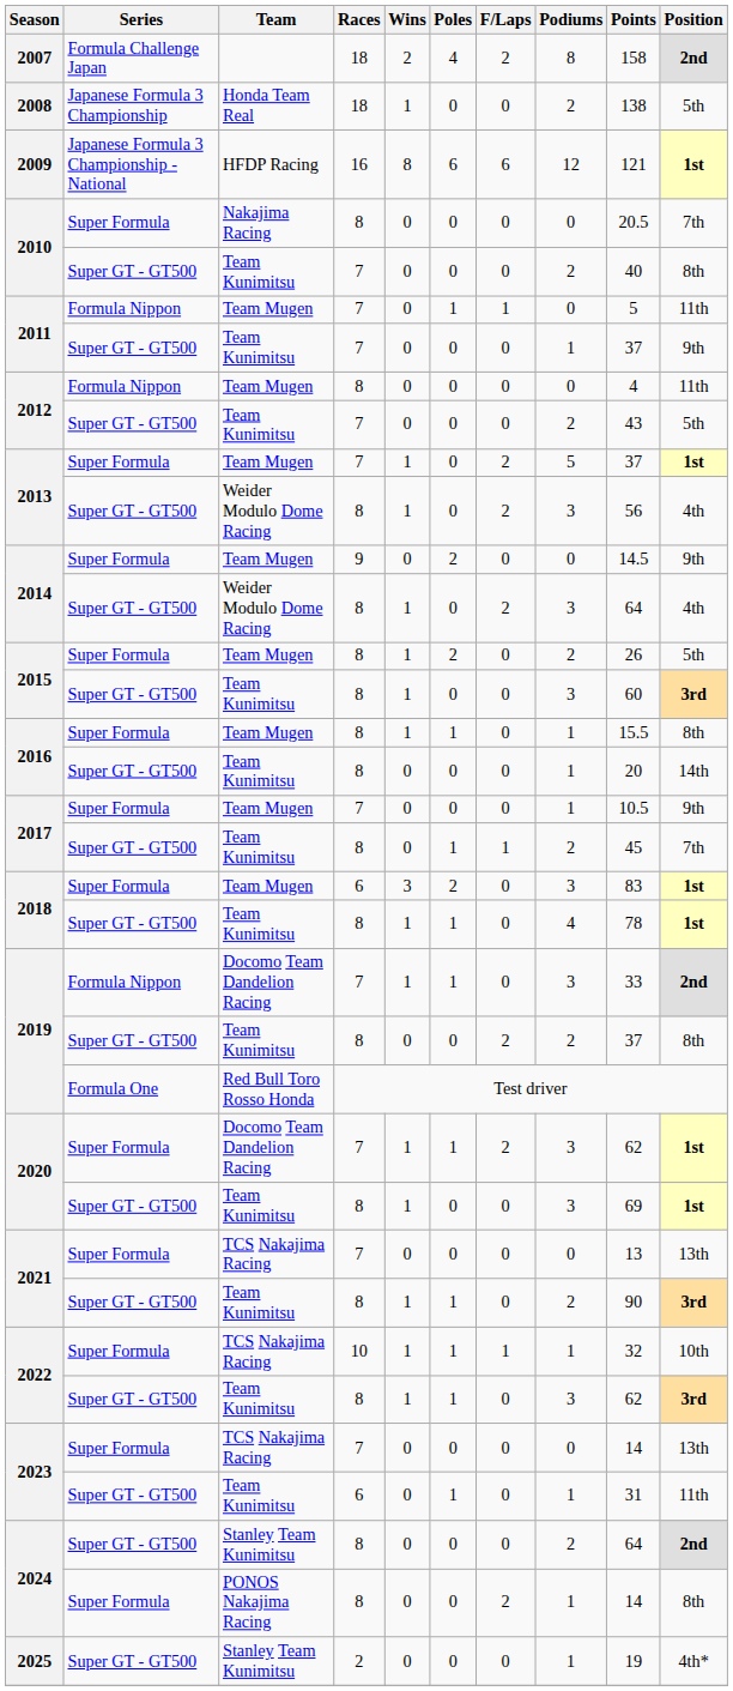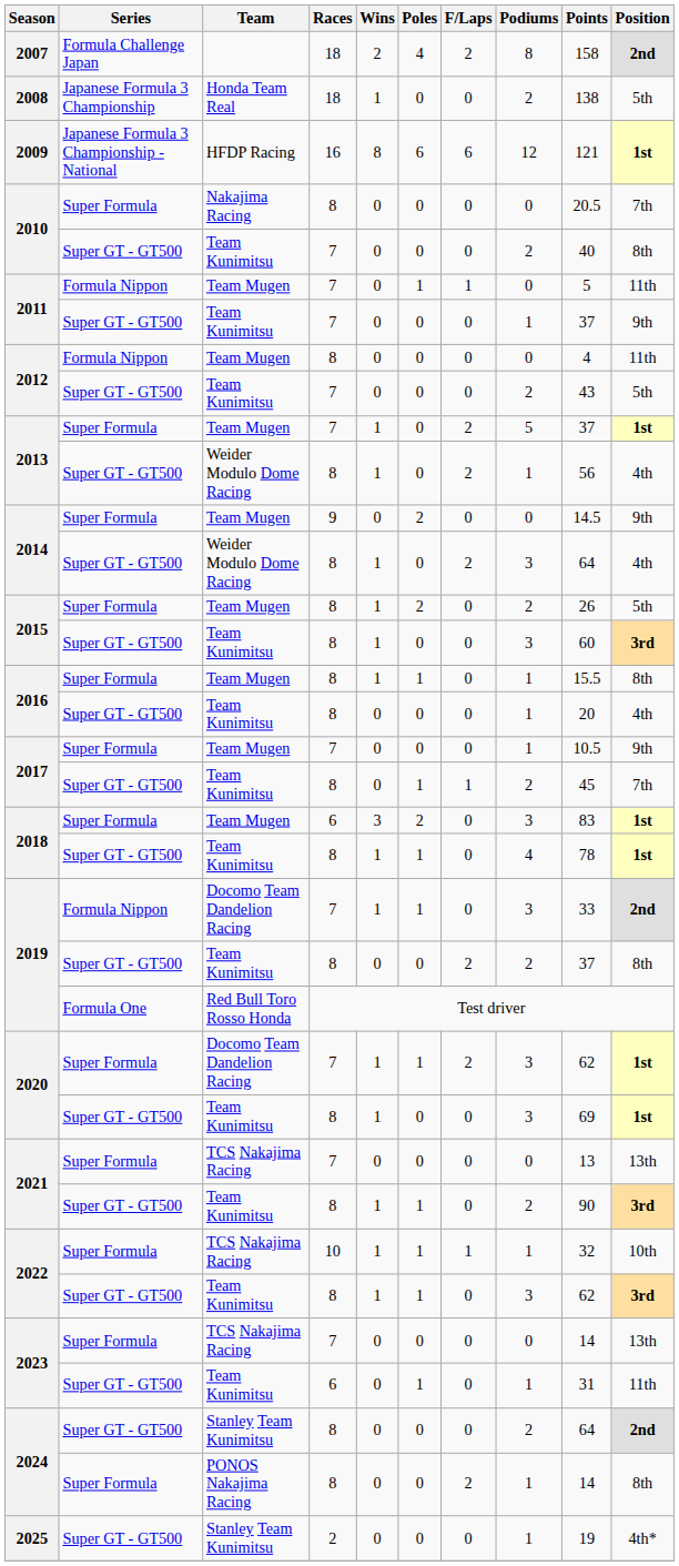 <table class="wikitable" style="font-size: 90%; text-align:center">
 <tr>
 <th>Season</th>
 <th>Series</th>
 <th>Team</th>
 <th>Races</th>
 <th>Wins</th>
 <th>Poles</th>
 <th>F/Laps</th>
 <th>Podiums</th>
 <th>Points</th>
 <th>Position</th>
 </tr>
 <tr>
 <th>2007</th>
 <td align="left"><a href='#'>Formula Challenge Japan</a></td>
 <td></td>
 <td>18</td>
 <td>2</td>
 <td>4</td>
 <td>2</td>
 <td>8</td>
 <td>158</td>
 <td style="background:#DFDFDF;"><strong>2nd</strong></td>
 </tr>
 <tr>
 <th>2008</th>
 <td align="left"><a href='#'>Japanese Formula 3 Championship</a></td>
 <td align="left"><a href='#'>Honda Team Real</a></td>
 <td>18</td>
 <td>1</td>
 <td>0</td>
 <td>0</td>
 <td>2</td>
 <td>138</td>
 <td>5th</td>
 </tr>
 <tr>
 <th>2009</th>
 <td align="left"><a href='#'>Japanese Formula 3 Championship - National</a></td>
 <td align="left">HFDP Racing</td>
 <td>16</td>
 <td>8</td>
 <td>6</td>
 <td>6</td>
 <td>12</td>
 <td>121</td>
 <td style="background:#FFFFBF;"><strong>1st</strong></td>
 </tr>
 <tr>
 <th rowspan=2>2010</th>
 <td align=left><a href='#'>Super Formula</a></td>
 <td align=left><a href='#'>Nakajima Racing</a></td>
 <td>8</td>
 <td>0</td>
 <td>0</td>
 <td>0</td>
 <td>0</td>
 <td>20.5</td>
 <td>7th</td>
 </tr>
 <tr>
 <td align=left><a href='#'>Super GT - GT500</a></td>
 <td align=left><a href='#'>Team Kunimitsu</a></td>
 <td>7</td>
 <td>0</td>
 <td>0</td>
 <td>0</td>
 <td>2</td>
 <td>40</td>
 <td>8th</td>
 </tr>
 <tr>
 <th rowspan=2>2011</th>
 <td align=left><a href='#'>Formula Nippon</a></td>
 <td align=left><a href='#'>Team Mugen</a></td>
 <td>7</td>
 <td>0</td>
 <td>1</td>
 <td>1</td>
 <td>0</td>
 <td>5</td>
 <td>11th</td>
 </tr>
 <tr>
 <td align=left><a href='#'>Super GT - GT500</a></td>
 <td align=left><a href='#'>Team Kunimitsu</a></td>
 <td>7</td>
 <td>0</td>
 <td>0</td>
 <td>0</td>
 <td>1</td>
 <td>37</td>
 <td>9th</td>
 </tr>
 <tr>
 <th rowspan=2>2012</th>
 <td align=left><a href='#'>Formula Nippon</a></td>
 <td align=left><a href='#'>Team Mugen</a></td>
 <td>8</td>
 <td>0</td>
 <td>0</td>
 <td>0</td>
 <td>0</td>
 <td>4</td>
 <td>11th</td>
 </tr>
 <tr>
 <td align=left><a href='#'>Super GT - GT500</a></td>
 <td align=left><a href='#'>Team Kunimitsu</a></td>
 <td>7</td>
 <td>0</td>
 <td>0</td>
 <td>0</td>
 <td>2</td>
 <td>43</td>
 <td>5th</td>
 </tr>
 <tr>
 <th rowspan=2>2013</th>
 <td align=left><a href='#'>Super Formula</a></td>
 <td align=left><a href='#'>Team Mugen</a></td>
 <td>7</td>
 <td>1</td>
 <td>0</td>
 <td>2</td>
 <td>5</td>
 <td>37</td>
 <td style="background:#FFFFBF;"><strong>1st</strong></td>
 </tr>
 <tr>
 <td align=left><a href='#'>Super GT - GT500</a></td>
 <td align=left>Weider Modulo <a href='#'>Dome Racing</a></td>
 <td>8</td>
 <td>1</td>
 <td>0</td>
 <td>2</td>
-<td>3</td>
+<td>1</td>
 <td>56</td>
 <td>4th</td>
 </tr>
 <tr>
 <th rowspan=2>2014</th>
 <td align=left><a href='#'>Super Formula</a></td>
 <td align=left><a href='#'>Team Mugen</a></td>
 <td>9</td>
 <td>0</td>
 <td>2</td>
 <td>0</td>
 <td>0</td>
 <td>14.5</td>
 <td>9th</td>
 </tr>
 <tr>
 <td align=left><a href='#'>Super GT - GT500</a></td>
 <td align=left>Weider Modulo <a href='#'>Dome Racing</a></td>
 <td>8</td>
 <td>1</td>
 <td>0</td>
 <td>2</td>
 <td>3</td>
 <td>64</td>
 <td>4th</td>
 </tr>
 <tr>
 <th rowspan=2>2015</th>
 <td align=left><a href='#'>Super Formula</a></td>
 <td align=left><a href='#'>Team Mugen</a></td>
 <td>8</td>
 <td>1</td>
 <td>2</td>
 <td>0</td>
 <td>2</td>
 <td>26</td>
 <td>5th</td>
 </tr>
 <tr>
 <td align=left><a href='#'>Super GT - GT500</a></td>
 <td align=left><a href='#'>Team Kunimitsu</a></td>
 <td>8</td>
 <td>1</td>
 <td>0</td>
 <td>0</td>
 <td>3</td>
 <td>60</td>
 <td style="background:#FFDF9F;"><strong>3rd</strong></td>
 </tr>
 <tr>
 <th rowspan=2>2016</th>
 <td align=left><a href='#'>Super Formula</a></td>
 <td align=left><a href='#'>Team Mugen</a></td>
 <td>8</td>
 <td>1</td>
 <td>1</td>
 <td>0</td>
 <td>1</td>
 <td>15.5</td>
 <td>8th</td>
 </tr>
 <tr>
 <td align=left><a href='#'>Super GT - GT500</a></td>
 <td align=left><a href='#'>Team Kunimitsu</a></td>
 <td>8</td>
 <td>0</td>
 <td>0</td>
 <td>0</td>
 <td>1</td>
 <td>20</td>
-<td>14th</td>
+<td>4th</td>
 </tr>
 <tr>
 <th rowspan=2>2017</th>
 <td align=left><a href='#'>Super Formula</a></td>
 <td align=left><a href='#'>Team Mugen</a></td>
 <td>7</td>
 <td>0</td>
 <td>0</td>
 <td>0</td>
 <td>1</td>
 <td>10.5</td>
 <td>9th</td>
 </tr>
 <tr>
 <td align=left><a href='#'>Super GT - GT500</a></td>
 <td align=left><a href='#'>Team Kunimitsu</a></td>
 <td>8</td>
 <td>0</td>
 <td>1</td>
 <td>1</td>
 <td>2</td>
 <td>45</td>
 <td>7th</td>
 </tr>
 <tr>
 <th rowspan=2>2018</th>
 <td align=left><a href='#'>Super Formula</a></td>
 <td align=left><a href='#'>Team Mugen</a></td>
 <td>6</td>
 <td>3</td>
 <td>2</td>
 <td>0</td>
 <td>3</td>
 <td>83</td>
 <td style="background:#FFFFBF;"><strong>1st</strong></td>
 </tr>
 <tr>
 <td align=left><a href='#'>Super GT - GT500</a></td>
 <td align=left><a href='#'>Team Kunimitsu</a></td>
 <td>8</td>
 <td>1</td>
 <td>1</td>
 <td>0</td>
 <td>4</td>
 <td>78</td>
 <td style="background:#FFFFBF;"><strong>1st</strong></td>
 </tr>
 <tr>
 <th rowspan="3">2019</th>
 <td align=left><a href='#'>Formula Nippon</a></td>
 <td align=left><a href='#'>Docomo</a> <a href='#'>Team Dandelion Racing</a></td>
 <td>7</td>
 <td>1</td>
 <td>1</td>
 <td>0</td>
 <td>3</td>
 <td>33</td>
 <td style="background:#DFDFDF;"><strong>2nd</strong></td>
 </tr>
 <tr>
 <td align=left><a href='#'>Super GT - GT500</a></td>
 <td align=left><a href='#'>Team Kunimitsu</a></td>
 <td>8</td>
 <td>0</td>
 <td>0</td>
 <td>2</td>
 <td>2</td>
 <td>37</td>
 <td>8th</td>
 </tr>
 <tr>
 <td align=left><a href='#'>Formula One</a></td>
 <td align=left><a href='#'>Red Bull Toro Rosso Honda</a></td>
 <td colspan="7">Test driver</td>
 </tr>
 <tr>
 <th rowspan=2>2020</th>
 <td align=left><a href='#'>Super Formula</a></td>
 <td align=left><a href='#'>Docomo</a> <a href='#'>Team Dandelion Racing</a></td>
 <td>7</td>
 <td>1</td>
 <td>1</td>
 <td>2</td>
 <td>3</td>
 <td>62</td>
 <td style="background:#FFFFBF;"><strong>1st</strong></td>
 </tr>
 <tr>
 <td align=left><a href='#'>Super GT - GT500</a></td>
 <td align=left><a href='#'>Team Kunimitsu</a></td>
 <td>8</td>
 <td>1</td>
 <td>0</td>
 <td>0</td>
 <td>3</td>
 <td>69</td>
 <td style="background:#FFFFBF;"><strong>1st</strong></td>
 </tr>
 <tr>
 <th rowspan=2>2021</th>
 <td align=left><a href='#'>Super Formula</a></td>
 <td align=left><a href='#'>TCS</a> <a href='#'>Nakajima Racing</a></td>
 <td>7</td>
 <td>0</td>
 <td>0</td>
 <td>0</td>
 <td>0</td>
 <td>13</td>
 <td>13th</td>
 </tr>
 <tr>
 <td align=left><a href='#'>Super GT - GT500</a></td>
 <td align=left><a href='#'>Team Kunimitsu</a></td>
 <td>8</td>
 <td>1</td>
 <td>1</td>
 <td>0</td>
 <td>2</td>
 <td>90</td>
 <td style="background:#FFDF9F;"><strong>3rd</strong></td>
 </tr>
 <tr>
 <th rowspan=2>2022</th>
 <td align=left><a href='#'>Super Formula</a></td>
 <td align=left><a href='#'>TCS</a> <a href='#'>Nakajima Racing</a></td>
 <td>10</td>
 <td>1</td>
 <td>1</td>
 <td>1</td>
 <td>1</td>
 <td>32</td>
 <td>10th</td>
 </tr>
 <tr>
 <td align=left><a href='#'>Super GT - GT500</a></td>
 <td align=left><a href='#'>Team Kunimitsu</a></td>
 <td>8</td>
 <td>1</td>
 <td>1</td>
 <td>0</td>
 <td>3</td>
 <td>62</td>
 <td style="background:#FFDF9F;"><strong>3rd</strong></td>
 </tr>
 <tr>
 <th rowspan=2>2023</th>
 <td align=left><a href='#'>Super Formula</a></td>
 <td align=left><a href='#'>TCS</a> <a href='#'>Nakajima Racing</a></td>
 <td>7</td>
 <td>0</td>
 <td>0</td>
 <td>0</td>
 <td>0</td>
 <td>14</td>
 <td>13th</td>
 </tr>
 <tr>
 <td align=left><a href='#'>Super GT - GT500</a></td>
 <td align=left><a href='#'>Team Kunimitsu</a></td>
 <td>6</td>
 <td>0</td>
 <td>1</td>
 <td>0</td>
 <td>1</td>
 <td>31</td>
 <td>11th</td>
 </tr>
 <tr>
 <th rowspan="2">2024</th>
 <td align=left><a href='#'>Super GT - GT500</a></td>
 <td align=left><a href='#'>Stanley</a> <a href='#'>Team Kunimitsu</a></td>
 <td>8</td>
 <td>0</td>
 <td>0</td>
 <td>0</td>
 <td>2</td>
 <td>64</td>
 <td style="background:#DFDFDF;"><strong>2nd</strong></td>
 </tr>
 <tr>
 <td align=left><a href='#'>Super Formula</a></td>
 <td align=left><a href='#'>PONOS</a> <a href='#'>Nakajima Racing</a></td>
 <td>8</td>
 <td>0</td>
 <td>0</td>
 <td>2</td>
 <td>1</td>
 <td>14</td>
 <td>8th</td>
 </tr>
 <tr>
 <th>2025</th>
 <td align=left><a href='#'>Super GT - GT500</a></td>
 <td align=left><a href='#'>Stanley</a> <a href='#'>Team Kunimitsu</a></td>
 <td>2</td>
 <td>0</td>
 <td>0</td>
 <td>0</td>
 <td>1</td>
 <td>19</td>
 <td>4th*</td>
 </tr>
 <tr>
 </tr>
 </table>
